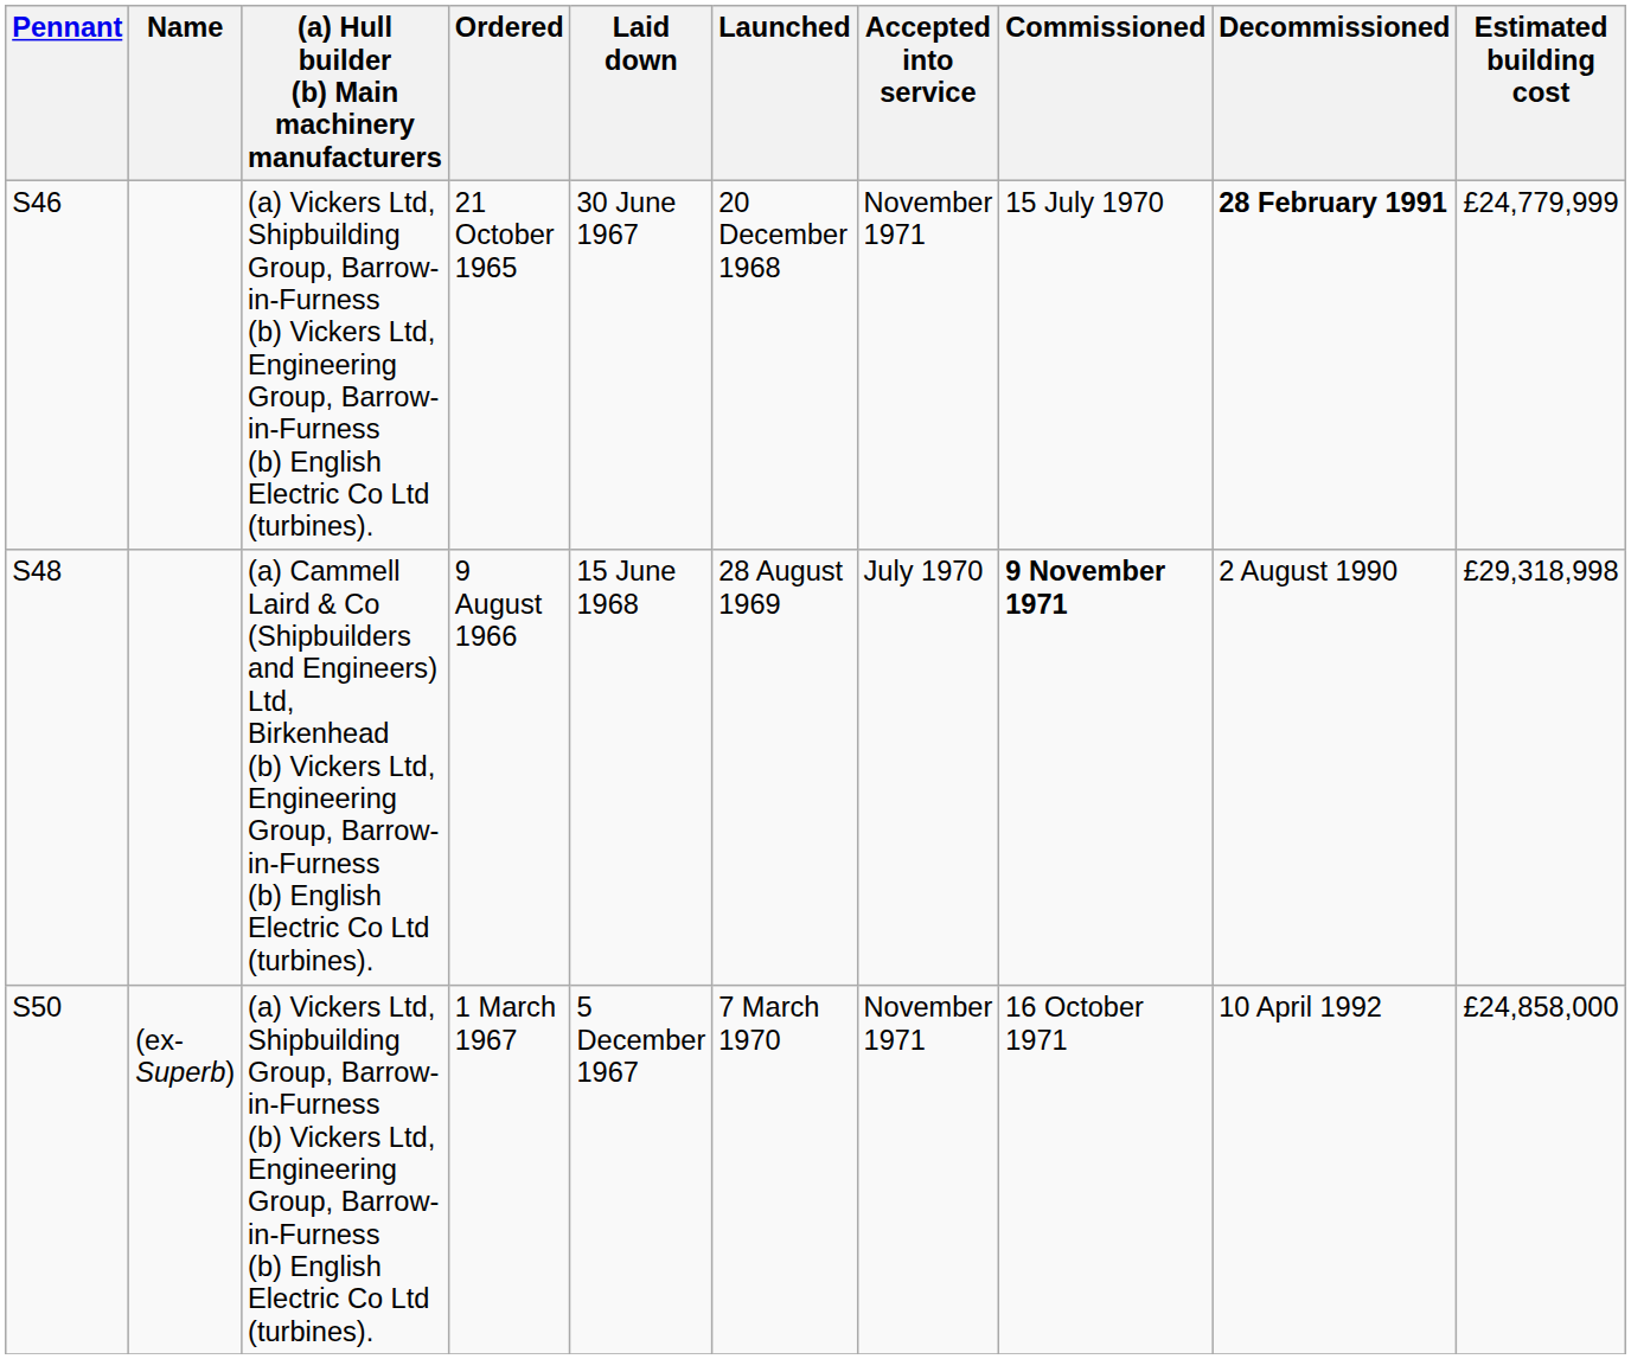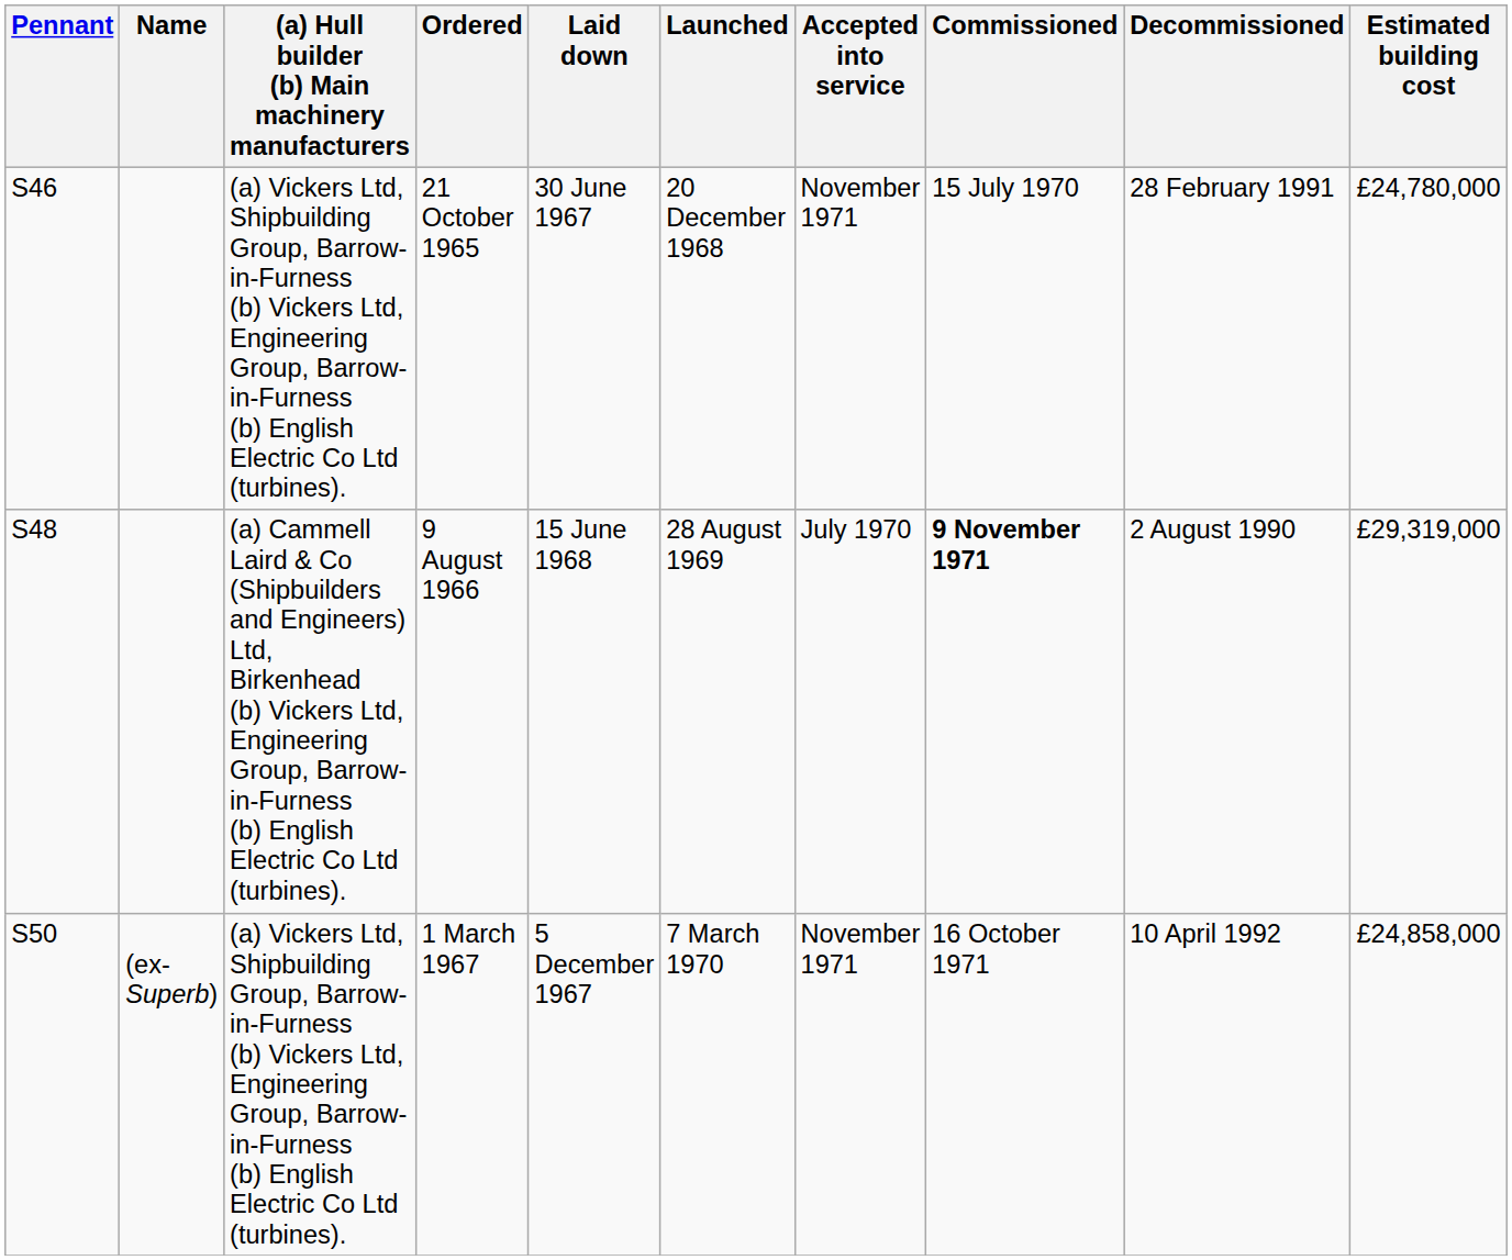 <table class="wikitable" style="font-size:97%;">
 <tr valign=top>
 <th><a href='#'>Pennant</a></th>
 <th>Name</th>
 <th>(a) Hull builder<br>(b) Main machinery manufacturers</th>
 <th>Ordered</th>
 <th>Laid down</th>
 <th>Launched</th>
 <th>Accepted<br>into service</th>
 <th>Commissioned</th>
 <th>Decommissioned</th>
 <th>Estimated building cost</th>
 </tr>
 <tr valign=top>
 <td>S46</td>
 <td></td>
 <td>(a) Vickers Ltd, Shipbuilding Group, Barrow-in-Furness <br>(b) Vickers Ltd, Engineering Group, Barrow-in-Furness<br>(b) English Electric Co Ltd (turbines).</td>
 <td>21 October 1965</td>
 <td>30 June 1967</td>
 <td>20 December 1968</td>
 <td>November 1971</td>
 <td>15 July 1970</td>
-<td><strong>28 February 1991</strong></td>
-<td>£24,779,999</td>
+<td>28 February 1991</td>
+<td>£24,780,000</td>
 </tr>
 <tr valign=top>
 <td>S48</td>
 <td></td>
 <td>(a) Cammell Laird & Co (Shipbuilders and Engineers) Ltd, Birkenhead <br>(b) Vickers Ltd, Engineering Group, Barrow-in-Furness<br>(b) English Electric Co Ltd (turbines).</td>
 <td>9 August 1966</td>
 <td>15 June 1968</td>
 <td>28 August 1969</td>
 <td>July 1970</td>
 <td><strong>9 November 1971</strong></td>
 <td>2 August 1990</td>
-<td>£29,318,998</td>
+<td>£29,319,000</td>
 </tr>
 <tr valign=top>
 <td>S50</td>
 <td><br>(ex-<em>Superb</em>)</td>
 <td>(a) Vickers Ltd, Shipbuilding Group, Barrow-in-Furness <br>(b) Vickers Ltd, Engineering Group, Barrow-in-Furness<br>(b) English Electric Co Ltd (turbines).</td>
 <td>1 March 1967</td>
 <td>5 December 1967</td>
 <td>7 March 1970</td>
 <td>November 1971</td>
 <td>16 October 1971</td>
 <td>10 April 1992</td>
 <td>£24,858,000</td>
 </tr>
 <tr>
 </tr>
 </table>
